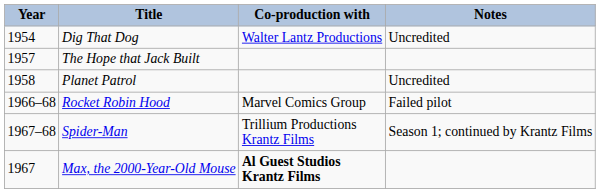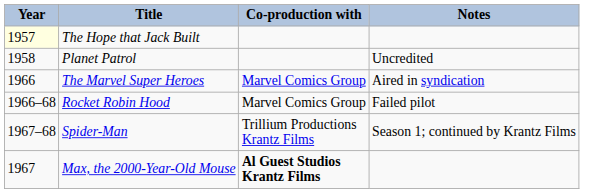 <table class="wikitable sortable plainrowheaders" style="width=100%;">
 <tr>
 <th style="background:#b0c4de;">Year</th>
 <th style="background:#b0c4de;">Title</th>
 <th style="background:#b0c4de;">Co-production with</th>
 <th style="background:#b0c4de;" class="unsortable">Notes</th>
 </tr>
 <tr>
-<td>1954</td>
-<td><em>Dig That Dog</em></td>
-<td><a href='#'>Walter Lantz Productions</a></td>
-<td>Uncredited</td>
-</tr>
-<tr>
-<td>1957</td>
+<td style="background: lightyellow;">1957</td>
 <td><em>The Hope that Jack Built</em></td>
 <td></td>
 <td></td>
 </tr>
 <tr>
 <td>1958</td>
 <td><em>Planet Patrol</em></td>
 <td></td>
 <td>Uncredited</td>
+</tr>
+<tr>
+<td>1966</td>
+<td><em><a href='#'>The Marvel Super Heroes</a></em></td>
+<td><a href='#'>Marvel Comics Group</a></td>
+<td>Aired in <a href='#'>syndication</a></td>
 </tr>
 <tr>
 <td>1966–68</td>
 <td><em><a href='#'>Rocket Robin Hood</a></em></td>
 <td>Marvel Comics Group</td>
 <td>Failed pilot</td>
 </tr>
 <tr>
 <td>1967–68</td>
 <td><em><a href='#'>Spider-Man</a></em></td>
 <td>Trillium Productions<br><a href='#'>Krantz Films</a></td>
 <td>Season 1; continued by Krantz Films</td>
 </tr>
 <tr>
 <td>1967</td>
 <td><em><a href='#'>Max, the 2000-Year-Old Mouse</a></em></td>
 <td><strong>Al Guest Studios<br>Krantz Films</strong></td>
 <td></td>
 </tr>
 </table>
